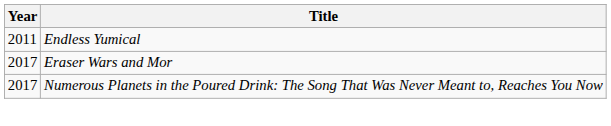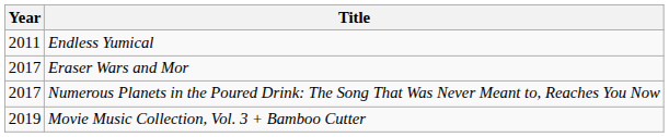 <table class="wikitable">
 <tr>
 <th>Year</th>
 <th>Title</th>
 </tr>
 <tr>
 <td>2011</td>
 <td><em>Endless Yumical</em></td>
 </tr>
 <tr>
 <td>2017</td>
 <td><em>Eraser Wars and Mor</em></td>
 </tr>
 <tr>
 <td>2017</td>
 <td><em>Numerous Planets in the Poured Drink: The Song That Was Never Meant to, Reaches You Now</em></td>
 </tr>
+<tr>
+<td>2019</td>
+<td><em>Movie Music Collection, Vol. 3 + Bamboo Cutter</em></td>
+</tr>
 </table>
